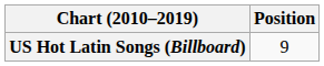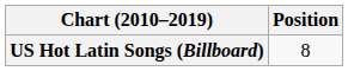 <table class="wikitable plainrowheaders" style="text-align:center;">
 <tr>
 <th scope="col">Chart (2010–2019)</th>
 <th scope="col">Position</th>
 </tr>
 <tr>
 <th scope="row">US Hot Latin Songs (<em>Billboard</em>)</th>
-<td>9</td>
+<td>8</td>
 </tr>
 </table>
